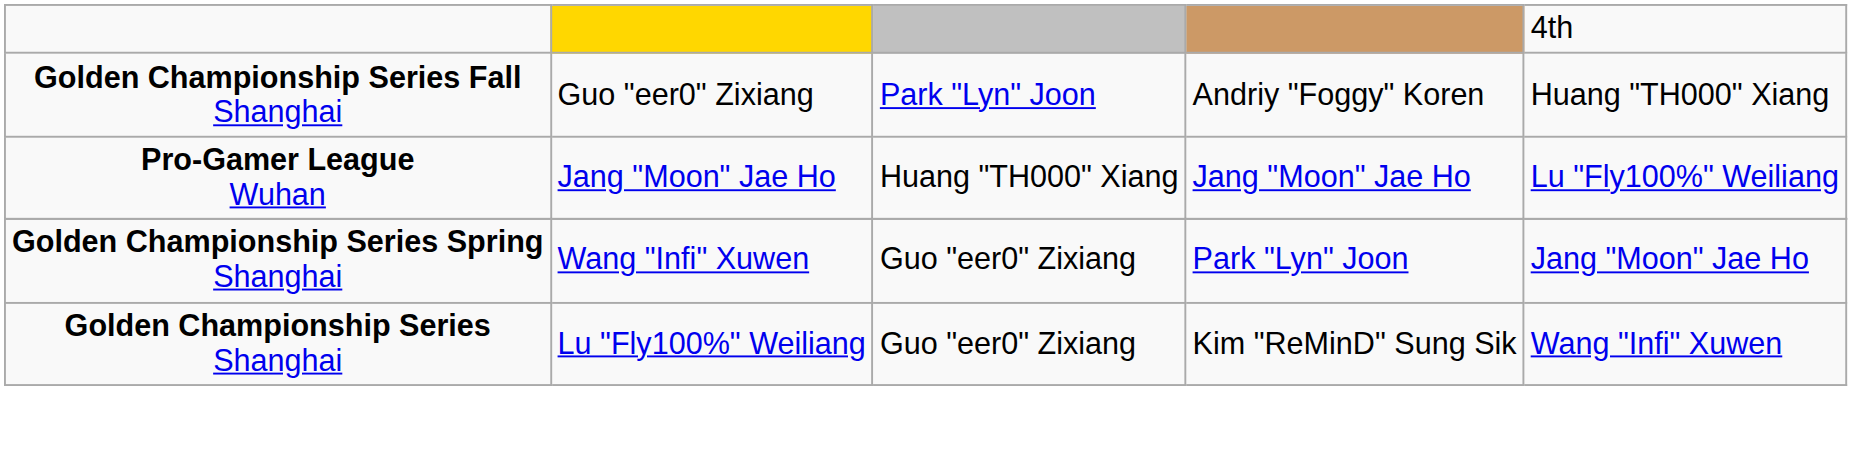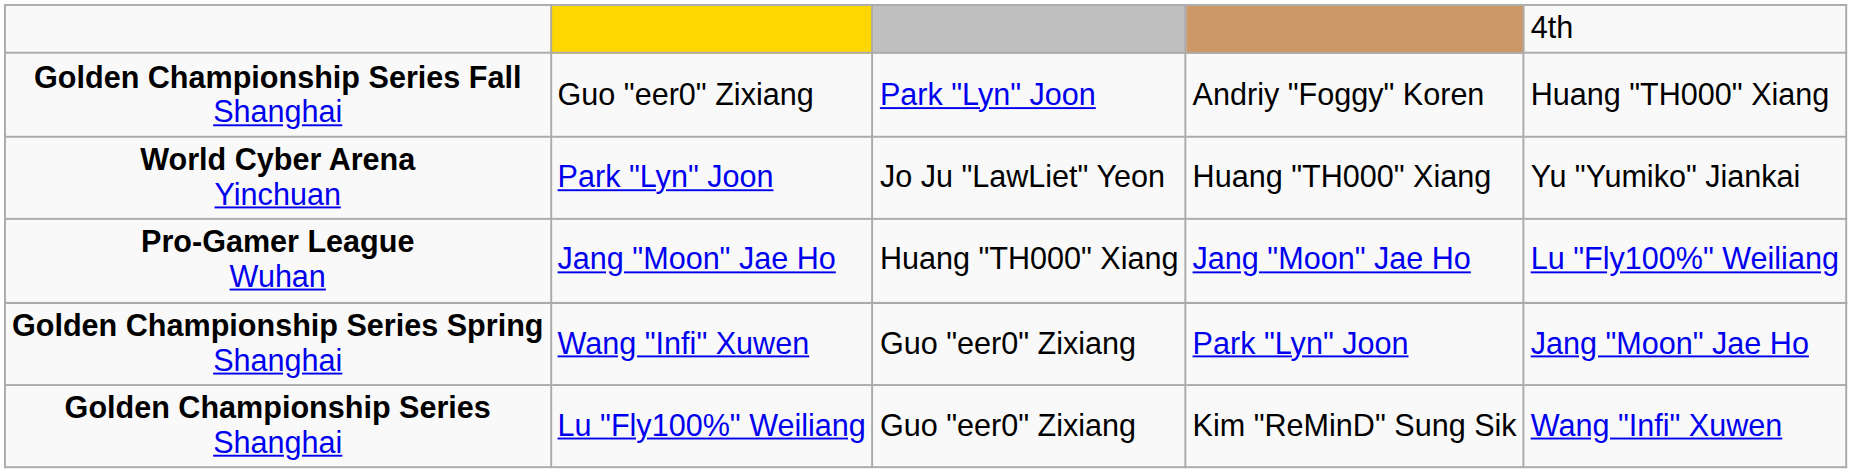 <table class="wikitable" style="text-align:left">
 <tr>
 <td style="text-align:center"></td>
 <td style="text-align:center; background:gold;"></td>
 <td style="text-align:center; background:silver;"></td>
 <td style="text-align:center; background:#c96;"></td>
 <td>4th</td>
 </tr>
 <tr>
 <td style="text-align:center"><strong>Golden Championship Series Fall</strong><br> <a href='#'>Shanghai</a></td>
 <td> Guo "eer0" Zixiang</td>
 <td> <a href='#'>Park "Lyn" Joon</a></td>
 <td> Andriy "Foggy" Koren</td>
 <td> Huang "TH000" Xiang</td>
+</tr>
+<tr>
+<td style="text-align:center"><strong>World Cyber Arena</strong><br> <a href='#'>Yinchuan</a></td>
+<td> <a href='#'>Park "Lyn" Joon</a></td>
+<td> Jo Ju "LawLiet" Yeon</td>
+<td> Huang "TH000" Xiang</td>
+<td> Yu "Yumiko" Jiankai</td>
 </tr>
 <tr>
 <td style="text-align:center"><strong>Pro-Gamer League</strong><br> <a href='#'>Wuhan</a></td>
 <td> <a href='#'>Jang "Moon" Jae Ho</a></td>
 <td> Huang "TH000" Xiang</td>
 <td> <a href='#'>Jang "Moon" Jae Ho</a></td>
 <td> <a href='#'>Lu "Fly100%" Weiliang</a></td>
 </tr>
 <tr>
 </tr>
 <tr>
 <td style="text-align:center"><strong>Golden Championship Series Spring</strong><br> <a href='#'>Shanghai</a></td>
 <td> <a href='#'>Wang "Infi" Xuwen</a></td>
 <td> Guo "eer0" Zixiang</td>
 <td> <a href='#'>Park "Lyn" Joon</a></td>
 <td> <a href='#'>Jang "Moon" Jae Ho</a></td>
 </tr>
 <tr>
 <td style="text-align:center"><strong>Golden Championship Series</strong><br> <a href='#'>Shanghai</a></td>
 <td> <a href='#'>Lu "Fly100%" Weiliang</a></td>
 <td>  Guo "eer0" Zixiang</td>
 <td> Kim "ReMinD" Sung Sik</td>
 <td> <a href='#'>Wang "Infi" Xuwen</a></td>
 </tr>
 </table>
